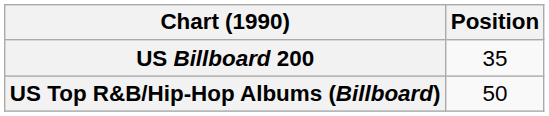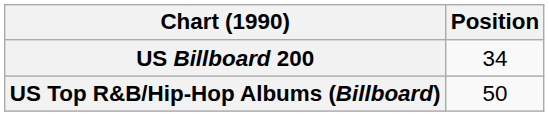 <table class="wikitable sortable plainrowheaders" style="text-align:center">
 <tr>
 <th scope="col">Chart (1990)</th>
 <th scope="col">Position</th>
 </tr>
 <tr>
 <th scope="row">US <em>Billboard</em> 200</th>
-<td>35</td>
+<td>34</td>
 </tr>
 <tr>
 <th scope="row">US Top R&B/Hip-Hop Albums (<em>Billboard</em>)</th>
 <td>50</td>
 </tr>
 </table>
